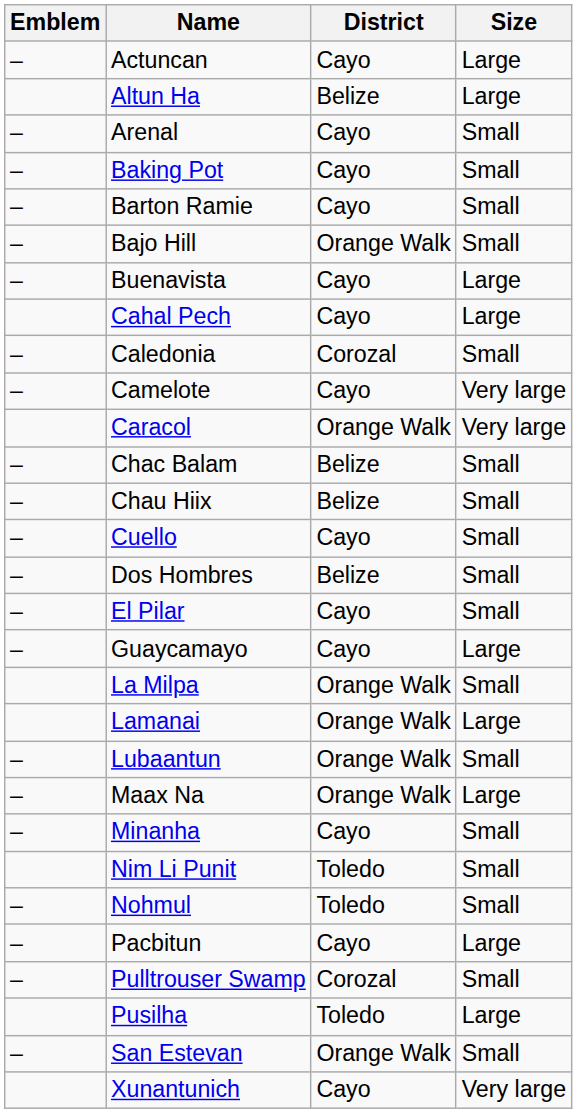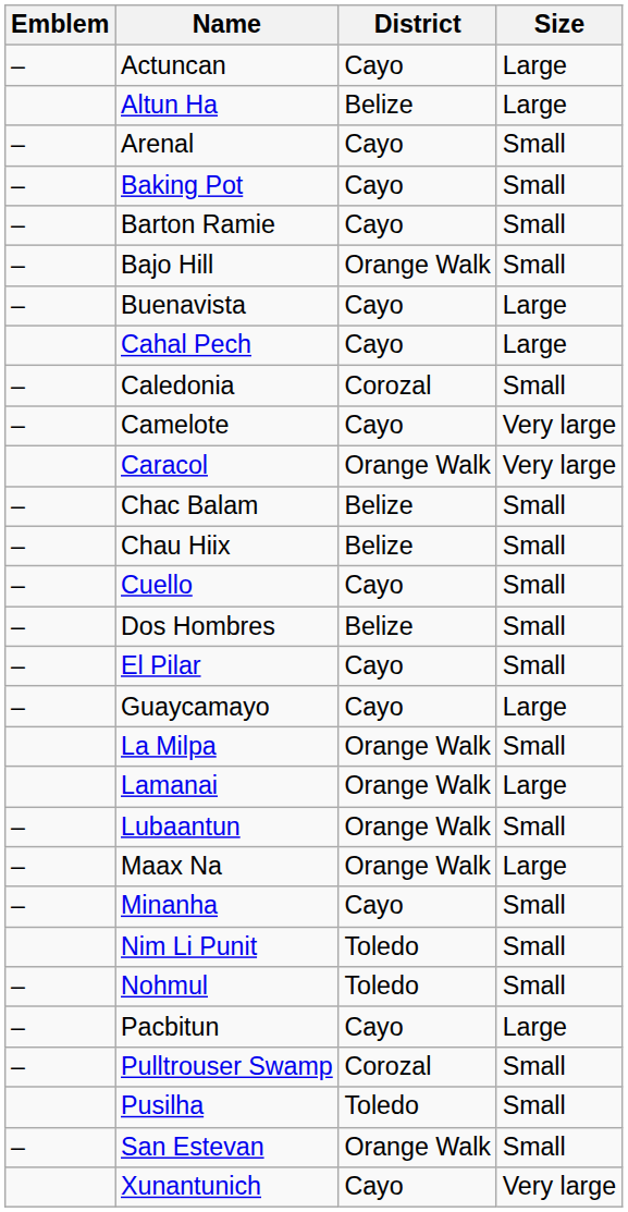 <table class="wikitable sortable static-row-numbers col1center">
 <tr>
 <th class=unsortable>Emblem</th>
 <th>Name</th>
 <th>District</th>
 <th>Size</th>
 </tr>
 <tr>
 <td>–</td>
 <td>Actuncan</td>
 <td>Cayo</td>
 <td data-sort-value=1>Large</td>
 </tr>
 <tr>
 <td></td>
 <td><a href='#'>Altun Ha</a></td>
 <td>Belize</td>
 <td data-sort-value=1>Large</td>
 </tr>
 <tr>
 <td>–</td>
 <td>Arenal</td>
 <td>Cayo</td>
 <td data-sort-value=0>Small</td>
 </tr>
 <tr>
 <td>–</td>
 <td><a href='#'>Baking Pot</a></td>
 <td>Cayo</td>
 <td data-sort-value=0>Small</td>
 </tr>
 <tr>
 <td>–</td>
 <td>Barton Ramie</td>
 <td>Cayo</td>
 <td data-sort-value=0>Small</td>
 </tr>
 <tr>
 <td>–</td>
 <td>Bajo Hill</td>
 <td>Orange Walk</td>
 <td data-sort-value=0>Small</td>
 </tr>
 <tr>
 <td>–</td>
 <td>Buenavista</td>
 <td>Cayo</td>
 <td data-sort-value=1>Large</td>
 </tr>
 <tr>
 <td></td>
 <td><a href='#'>Cahal Pech</a></td>
 <td>Cayo</td>
 <td data-sort-value=1>Large</td>
 </tr>
 <tr>
 <td>–</td>
 <td>Caledonia</td>
 <td>Corozal</td>
 <td data-sort-value=0>Small</td>
 </tr>
 <tr>
 <td>–</td>
 <td>Camelote</td>
 <td>Cayo</td>
 <td data-sort-value=2>Very large</td>
 </tr>
 <tr>
 <td></td>
 <td><a href='#'>Caracol</a></td>
 <td>Orange Walk</td>
 <td data-sort-value=2>Very large</td>
 </tr>
 <tr>
 <td>–</td>
 <td>Chac Balam</td>
 <td>Belize</td>
 <td data-sort-value=0>Small</td>
 </tr>
 <tr>
 <td>–</td>
 <td>Chau Hiix</td>
 <td>Belize</td>
 <td data-sort-value=0>Small</td>
 </tr>
 <tr>
 <td>–</td>
 <td><a href='#'>Cuello</a></td>
 <td>Cayo</td>
 <td data-sort-value=0>Small</td>
 </tr>
 <tr>
 <td>–</td>
 <td>Dos Hombres</td>
 <td>Belize</td>
 <td data-sort-value=0>Small</td>
 </tr>
 <tr>
 <td>–</td>
 <td><a href='#'>El Pilar</a></td>
 <td>Cayo</td>
 <td data-sort-value=0>Small</td>
 </tr>
 <tr>
 <td>–</td>
 <td>Guaycamayo</td>
 <td>Cayo</td>
 <td data-sort-value=1>Large</td>
 </tr>
 <tr>
 <td></td>
 <td><a href='#'>La Milpa</a></td>
 <td>Orange Walk</td>
 <td data-sort-value=0>Small</td>
 </tr>
 <tr>
 <td></td>
 <td><a href='#'>Lamanai</a></td>
 <td>Orange Walk</td>
 <td data-sort-value=1>Large</td>
 </tr>
 <tr>
 <td>–</td>
 <td><a href='#'>Lubaantun</a></td>
 <td>Orange Walk</td>
 <td data-sort-value=0>Small</td>
 </tr>
 <tr>
 <td>–</td>
 <td>Maax Na</td>
 <td>Orange Walk</td>
 <td data-sort-value=1>Large</td>
 </tr>
 <tr>
 <td>–</td>
 <td><a href='#'>Minanha</a></td>
 <td>Cayo</td>
 <td data-sort-value=0>Small</td>
 </tr>
 <tr>
 <td></td>
 <td><a href='#'>Nim Li Punit</a></td>
 <td>Toledo</td>
 <td data-sort-value=0>Small</td>
 </tr>
 <tr>
 <td>–</td>
 <td><a href='#'>Nohmul</a></td>
 <td>Toledo</td>
 <td data-sort-value=0>Small</td>
 </tr>
 <tr>
 <td>–</td>
 <td>Pacbitun</td>
 <td>Cayo</td>
 <td data-sort-value=1>Large</td>
 </tr>
 <tr>
 <td>–</td>
 <td><a href='#'>Pulltrouser Swamp</a></td>
 <td>Corozal</td>
 <td data-sort-value=0>Small</td>
 </tr>
 <tr>
 <td></td>
 <td><a href='#'>Pusilha</a></td>
 <td>Toledo</td>
-<td data-sort-value=1>Large</td>
+<td data-sort-value=0>Small</td>
 </tr>
 <tr>
 <td>–</td>
 <td><a href='#'>San Estevan</a></td>
 <td>Orange Walk</td>
 <td data-sort-value=0>Small</td>
 </tr>
 <tr>
 <td></td>
 <td><a href='#'>Xunantunich</a></td>
 <td>Cayo</td>
 <td data-sort-value=2>Very large</td>
 </tr>
 </table>
